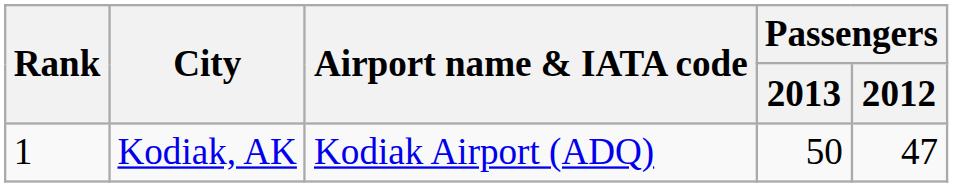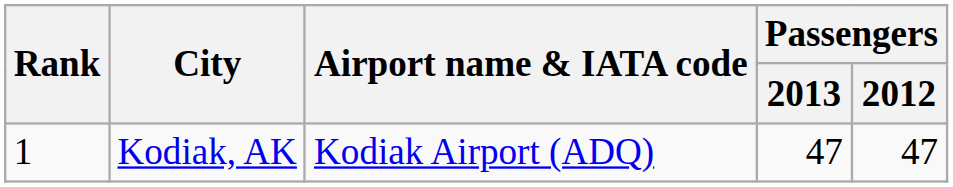 <table class="wikitable">
 <tr>
 <th rowspan="2">Rank</th>
 <th rowspan="2">City</th>
 <th rowspan="2">Airport name & IATA code</th>
 <th colspan="2">Passengers</th>
 </tr>
 <tr>
 <th>2013</th>
 <th>2012</th>
 </tr>
 <tr>
 <td>1</td>
 <td><a href='#'>Kodiak, AK</a></td>
 <td><a href='#'>Kodiak Airport (ADQ)</a></td>
-<td align="right">50</td>
+<td align="right">47</td>
 <td align="right">47</td>
 </tr>
 </table>
